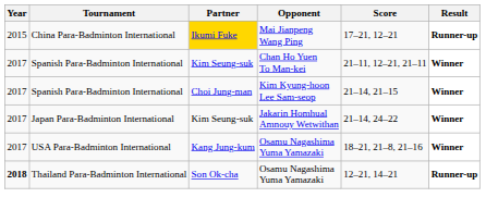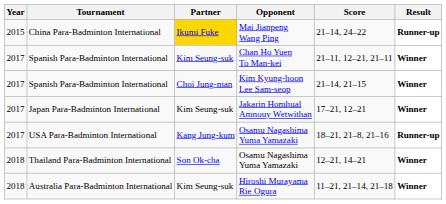 <table class="sortable wikitable" style="font-size: 90%;">
 <tr>
 <th>Year</th>
 <th>Tournament</th>
 <th>Partner</th>
 <th>Opponent</th>
 <th>Score</th>
 <th>Result</th>
 </tr>
 <tr>
 <td align="center">2015</td>
 <td align="left">China Para-Badminton International</td>
 <td style="background: gold;"> <a href='#'>Ikumi Fuke</a></td>
 <td align="left"> <a href='#'>Mai Jianpeng</a><br> <a href='#'>Wang Ping</a></td>
-<td align="left">17–21, 12–21</td>
+<td align="left">21–14, 24–22</td>
 <td style="text-align:left; background:white"> <strong>Runner-up</strong></td>
 </tr>
 <tr>
 <td align="center">2017</td>
 <td align="left">Spanish Para-Badminton International</td>
 <td> <a href='#'>Kim Seung-suk</a></td>
 <td align="left"> <a href='#'>Chan Ho Yuen</a><br> <a href='#'>To Man-kei</a></td>
 <td align="left">21–11, 12–21, 21–11</td>
 <td style="text-align:left; background:white"> <strong>Winner</strong></td>
 </tr>
 <tr>
 <td align="center">2017</td>
 <td align="left">Spanish Para-Badminton International</td>
 <td> <a href='#'>Choi Jung-man</a></td>
 <td align="left"> <a href='#'>Kim Kyung-hoon</a><br> <a href='#'>Lee Sam-seop</a></td>
 <td align="left">21–14, 21–15</td>
 <td style="text-align:left; background:white"> <strong>Winner</strong></td>
 </tr>
 <tr>
 <td align="center">2017</td>
 <td align="left">Japan Para-Badminton International</td>
 <td> Kim Seung-suk</td>
 <td align="left"> <a href='#'>Jakarin Homhual</a><br> <a href='#'>Amnouy Wetwithan</a></td>
-<td align="left">21–14, 24–22</td>
+<td align="left">17–21, 12–21</td>
 <td style="text-align:left; background:white"> <strong>Winner</strong></td>
 </tr>
 <tr>
 <td align="center">2017</td>
 <td align="left">USA Para-Badminton International</td>
 <td> <a href='#'>Kang Jung-kum</a></td>
 <td align="left"> <a href='#'>Osamu Nagashima</a><br> <a href='#'>Yuma Yamazaki</a></td>
 <td align="left">18–21, 21–8, 21–16</td>
-<td style="text-align:left; background:white"> <strong>Winner</strong></td>
+<td style="text-align:left; background:white"> <strong>Runner-up</strong></td>
 </tr>
 <tr>
-<td align="center"><strong>2018</strong></td>
+<td align="center">2018</td>
 <td align="left">Thailand Para-Badminton International</td>
 <td> <a href='#'>Son Ok-cha</a></td>
 <td align="left"> Osamu Nagashima<br> Yuma Yamazaki</td>
 <td align="left">12–21, 14–21</td>
-<td style="text-align:left; background:white"> <strong>Runner-up</strong></td>
+<td style="text-align:left; background:white"> <strong>Winner</strong></td>
+</tr>
+<tr>
+<td align="center">2018</td>
+<td align="left">Australia Para-Badminton International</td>
+<td> Kim Seung-suk</td>
+<td align="left"> <a href='#'>Hiroshi Murayama</a><br> <a href='#'>Rie Ogura</a></td>
+<td align="left">11–21, 21–14, 21–18</td>
+<td style="text-align:left; background:white"> <strong>Winner</strong></td>
 </tr>
 </table>
